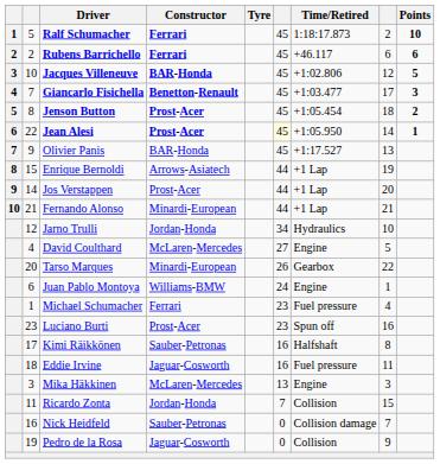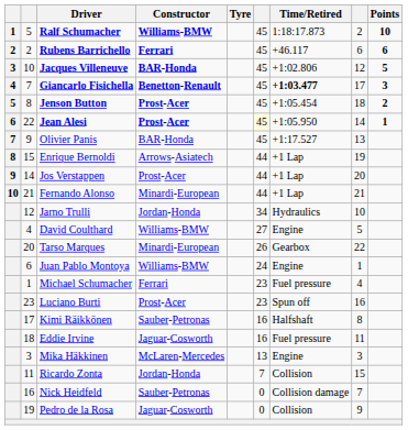 <table class="wikitable sortable" style="font-size: 85%;">
 <tr>
 <th scope="col"></th>
 <th scope="col"></th>
 <th scope="col">Driver</th>
 <th scope="col">Constructor</th>
 <th scope="col">Tyre</th>
 <th scope="col" class="unsortable"></th>
 <th scope="col" class="unsortable">Time/Retired</th>
 <th scope="col"></th>
 <th scope="col">Points</th>
 </tr>
 <tr>
 <th scope="row">1</th>
 <td align="center">5</td>
 <td data-sort-value="SCH2"> <strong><a href='#'>Ralf Schumacher</a></strong></td>
-<td><strong><a href='#'>Ferrari</a></strong></td>
+<td><strong><a href='#'>Williams</a>-<a href='#'>BMW</a></strong></td>
 <td></td>
 <td align="center">45</td>
 <td>1:18:17.873</td>
 <td align="center">2</td>
 <td align="center"><strong>10</strong></td>
 </tr>
 <tr>
 <th scope="row">2</th>
 <td align="center">2</td>
 <td data-sort-value="BAR"> <strong><a href='#'>Rubens Barrichello</a></strong></td>
 <td><strong><a href='#'>Ferrari</a></strong></td>
 <td></td>
 <td align="center">45</td>
 <td>+46.117</td>
 <td align="center">6</td>
 <td align="center"><strong>6</strong></td>
 </tr>
 <tr>
 <th scope="row">3</th>
 <td align="center">10</td>
 <td data-sort-value="VIL"> <strong><a href='#'>Jacques Villeneuve</a></strong></td>
 <td><strong><a href='#'>BAR</a>-<a href='#'>Honda</a></strong></td>
 <td></td>
 <td align="center">45</td>
 <td>+1:02.806</td>
 <td align="center">12</td>
 <td align="center"><strong>5</strong></td>
 </tr>
 <tr>
 <th scope="row">4</th>
 <td align="center">7</td>
 <td data-sort-value="FIS"> <strong><a href='#'>Giancarlo Fisichella</a></strong></td>
 <td><strong><a href='#'>Benetton</a>-<a href='#'>Renault</a></strong></td>
 <td></td>
 <td align="center">45</td>
-<td>+1:03.477</td>
+<td><strong>+1:03.477</strong></td>
 <td align="center">17</td>
 <td align="center"><strong>3</strong></td>
 </tr>
 <tr>
 <th scope="row">5</th>
 <td align="center">8</td>
 <td data-sort-value="BUT"> <strong><a href='#'>Jenson Button</a></strong></td>
 <td><strong><a href='#'>Prost</a>-<a href='#'>Acer</a></strong></td>
 <td></td>
 <td align="center">45</td>
 <td>+1:05.454</td>
 <td align="center">18</td>
 <td align="center"><strong>2</strong></td>
 </tr>
 <tr>
 <th scope="row">6</th>
 <td align="center">22</td>
 <td data-sort-value="ALE"> <strong><a href='#'>Jean Alesi</a></strong></td>
 <td><strong><a href='#'>Prost</a>-<a href='#'>Acer</a></strong></td>
 <td></td>
 <td align="center" style="background: lightyellow;">45</td>
 <td>+1:05.950</td>
 <td align="center">14</td>
 <td align="center"><strong>1</strong></td>
 </tr>
 <tr>
 <th scope="row">7</th>
 <td align="center">9</td>
 <td data-sort-value="PAN"> <a href='#'>Olivier Panis</a></td>
 <td><a href='#'>BAR</a>-<a href='#'>Honda</a></td>
 <td></td>
 <td align="center">45</td>
 <td>+1:17.527</td>
 <td align="center">13</td>
 <td> </td>
 </tr>
 <tr>
 <th scope="row">8</th>
 <td align="center">15</td>
 <td data-sort-value="BER"> <a href='#'>Enrique Bernoldi</a></td>
 <td><a href='#'>Arrows</a>-<a href='#'>Asiatech</a></td>
 <td></td>
 <td align="center">44</td>
 <td>+1 Lap</td>
 <td align="center">19</td>
 <td> </td>
 </tr>
 <tr>
 <th scope="row">9</th>
 <td align="center">14</td>
 <td data-sort-value="VER"> <a href='#'>Jos Verstappen</a></td>
 <td><a href='#'>Prost</a>-<a href='#'>Acer</a></td>
 <td></td>
 <td align="center">44</td>
 <td>+1 Lap</td>
 <td align="center">20</td>
 <td> </td>
 </tr>
 <tr>
 <th scope="row">10</th>
 <td align="center">21</td>
 <td data-sort-value="ALO"> <a href='#'>Fernando Alonso</a></td>
 <td><a href='#'>Minardi</a>-<a href='#'>European</a></td>
 <td></td>
 <td align="center">44</td>
 <td>+1 Lap</td>
 <td align="center">21</td>
 <td> </td>
 </tr>
 <tr>
 <th scope="row" data-sort-value="11"></th>
 <td align="center">12</td>
 <td data-sort-value="TRU"> <a href='#'>Jarno Trulli</a></td>
 <td><a href='#'>Jordan</a>-<a href='#'>Honda</a></td>
 <td></td>
 <td align="center">34</td>
 <td>Hydraulics</td>
 <td align="center">10</td>
 <td> </td>
 </tr>
 <tr>
 <th scope="row" data-sort-value="12"></th>
 <td align="center">4</td>
 <td data-sort-value="COU"> <a href='#'>David Coulthard</a></td>
-<td><a href='#'>McLaren</a>-<a href='#'>Mercedes</a></td>
+<td><a href='#'>Williams</a>-<a href='#'>BMW</a></td>
 <td></td>
 <td align="center">27</td>
 <td>Engine</td>
 <td align="center">5</td>
 <td> </td>
 </tr>
 <tr>
 <th scope="row" data-sort-value="13"></th>
 <td align="center">20</td>
 <td data-sort-value="MAR"> <a href='#'>Tarso Marques</a></td>
 <td><a href='#'>Minardi</a>-<a href='#'>European</a></td>
 <td></td>
 <td align="center">26</td>
 <td>Gearbox</td>
 <td align="center">22</td>
 <td> </td>
 </tr>
 <tr>
 <th scope="row" data-sort-value="14"></th>
 <td align="center">6</td>
 <td data-sort-value="MON"> <a href='#'>Juan Pablo Montoya</a></td>
 <td><a href='#'>Williams</a>-<a href='#'>BMW</a></td>
 <td></td>
 <td align="center">24</td>
 <td>Engine</td>
 <td align="center">1</td>
 <td> </td>
 </tr>
 <tr>
 <th scope="row" data-sort-value="15"></th>
 <td align="center">1</td>
 <td data-sort-value="SCH1"> <a href='#'>Michael Schumacher</a></td>
 <td><a href='#'>Ferrari</a></td>
 <td></td>
 <td align="center">23</td>
 <td>Fuel pressure</td>
 <td align="center">4</td>
 <td> </td>
 </tr>
 <tr>
 <th scope="row" data-sort-value="16"></th>
 <td align="center">23</td>
 <td data-sort-value="BUR"> <a href='#'>Luciano Burti</a></td>
 <td><a href='#'>Prost</a>-<a href='#'>Acer</a></td>
 <td></td>
 <td align="center">23</td>
 <td>Spun off</td>
 <td align="center">16</td>
 <td> </td>
 </tr>
 <tr>
 <th scope="row" data-sort-value="17"></th>
 <td align="center">17</td>
 <td data-sort-value="RAI"> <a href='#'>Kimi Räikkönen</a></td>
 <td><a href='#'>Sauber</a>-<a href='#'>Petronas</a></td>
 <td></td>
 <td align="center">16</td>
 <td>Halfshaft</td>
 <td align="center">8</td>
 <td> </td>
 </tr>
 <tr>
 <th scope="row" data-sort-value="18"></th>
 <td align="center">18</td>
 <td data-sort-value="IRV"> <a href='#'>Eddie Irvine</a></td>
 <td><a href='#'>Jaguar</a>-<a href='#'>Cosworth</a></td>
 <td></td>
 <td align="center">16</td>
 <td>Fuel pressure</td>
 <td align="center">11</td>
 <td> </td>
 </tr>
 <tr>
 <th scope="row" data-sort-value="19"></th>
 <td align="center">3</td>
 <td data-sort-value="HAK"> <a href='#'>Mika Häkkinen</a></td>
 <td><a href='#'>McLaren</a>-<a href='#'>Mercedes</a></td>
 <td></td>
 <td align="center">13</td>
 <td>Engine</td>
 <td align="center">3</td>
 <td> </td>
 </tr>
 <tr>
 <th scope="row" data-sort-value="20"></th>
 <td align="center">11</td>
 <td data-sort-value="ZON"> <a href='#'>Ricardo Zonta</a></td>
 <td><a href='#'>Jordan</a>-<a href='#'>Honda</a></td>
 <td></td>
 <td align="center">7</td>
 <td>Collision</td>
 <td align="center">15</td>
 <td> </td>
 </tr>
 <tr>
 <th scope="row" data-sort-value="21"></th>
 <td align="center">16</td>
 <td data-sort-value="HEI"> <a href='#'>Nick Heidfeld</a></td>
 <td><a href='#'>Sauber</a>-<a href='#'>Petronas</a></td>
 <td></td>
 <td align="center">0</td>
 <td>Collision damage</td>
 <td align="center">7</td>
 <td> </td>
 </tr>
 <tr>
 <th scope="row" data-sort-value="22"></th>
 <td align="center">19</td>
 <td data-sort-value="DEL"> <a href='#'>Pedro de la Rosa</a></td>
 <td><a href='#'>Jaguar</a>-<a href='#'>Cosworth</a></td>
 <td></td>
 <td align="center">0</td>
 <td>Collision</td>
 <td align="center">9</td>
 <td> </td>
 </tr>
 <tr class="sortbottom">
 <th colspan="9"></th>
 </tr>
 </table>
